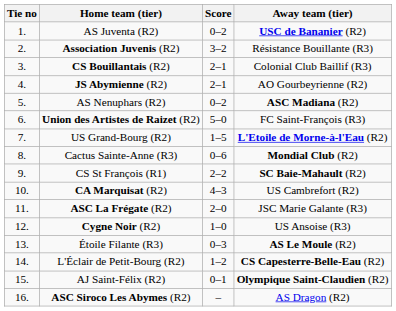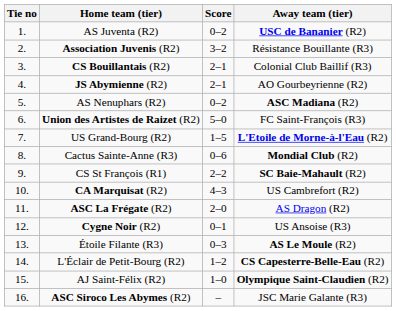 <table class="wikitable" style="text-align: center">
 <tr>
 <th>Tie no</th>
 <th>Home team (tier)</th>
 <th>Score</th>
 <th>Away team (tier)</th>
 </tr>
 <tr>
 <td>1.</td>
 <td> AS Juventa (R2)</td>
 <td>0–2</td>
 <td><strong><a href='#'>USC de Bananier</a></strong> (R2) </td>
 </tr>
 <tr>
 <td>2.</td>
 <td> <strong>Association Juvenis</strong> (R2)</td>
 <td>3–2</td>
 <td>Résistance Bouillante (R3) </td>
 </tr>
 <tr>
 <td>3.</td>
 <td> <strong>CS Bouillantais</strong> (R2)</td>
 <td>2–1</td>
 <td>Colonial Club Baillif (R3) </td>
 </tr>
 <tr>
 <td>4.</td>
 <td> <strong>JS Abymienne</strong> (R2)</td>
 <td>2–1</td>
 <td>AO Gourbeyrienne (R2) </td>
 </tr>
 <tr>
 <td>5.</td>
 <td> AS Nenuphars (R2)</td>
 <td>0–2</td>
 <td><strong>ASC Madiana</strong> (R2) </td>
 </tr>
 <tr>
 <td>6.</td>
 <td> <strong>Union des Artistes de Raizet</strong> (R2)</td>
 <td>5–0</td>
 <td>FC Saint-François (R3) </td>
 </tr>
 <tr>
 <td>7.</td>
 <td> US Grand-Bourg (R2)</td>
 <td>1–5</td>
 <td><strong><a href='#'>L'Etoile de Morne-à-l'Eau</a></strong> (R2) </td>
 </tr>
 <tr>
 <td>8.</td>
 <td> Cactus Sainte-Anne (R3)</td>
 <td>0–6</td>
 <td><strong>Mondial Club</strong> (R2) </td>
 </tr>
 <tr>
 <td>9.</td>
 <td> CS St François (R1)</td>
 <td>2–2 </td>
 <td><strong>SC Baie-Mahault</strong> (R2) </td>
 </tr>
 <tr>
 <td>10.</td>
 <td> <strong>CA Marquisat</strong> (R2)</td>
 <td>4–3</td>
 <td>US Cambrefort (R2) </td>
 </tr>
 <tr>
 <td>11.</td>
 <td> <strong>ASC La Frégate</strong> (R2)</td>
 <td>2–0</td>
-<td>JSC Marie Galante (R3) </td>
+<td><a href='#'>AS Dragon</a> (R2) </td>
 </tr>
 <tr>
 <td>12.</td>
 <td> <strong>Cygne Noir</strong> (R2)</td>
-<td>1–0</td>
+<td>0–1</td>
 <td>US Ansoise (R3) </td>
 </tr>
 <tr>
 <td>13.</td>
 <td> Étoile Filante (R3)</td>
 <td>0–3</td>
 <td><strong>AS Le Moule</strong> (R2) </td>
 </tr>
 <tr>
 <td>14.</td>
 <td> L'Éclair de Petit-Bourg (R2)</td>
 <td>1–2</td>
 <td><strong>CS Capesterre-Belle-Eau</strong> (R2) </td>
 </tr>
 <tr>
 <td>15.</td>
 <td> AJ Saint-Félix (R2)</td>
-<td>0–1</td>
+<td>1–0</td>
 <td><strong>Olympique Saint-Claudien</strong> (R2) </td>
 </tr>
 <tr>
 <td>16.</td>
 <td> <strong>ASC Siroco Les Abymes</strong> (R2)</td>
 <td>–</td>
-<td><a href='#'>AS Dragon</a> (R2) </td>
+<td>JSC Marie Galante (R3) </td>
 </tr>
 </table>
